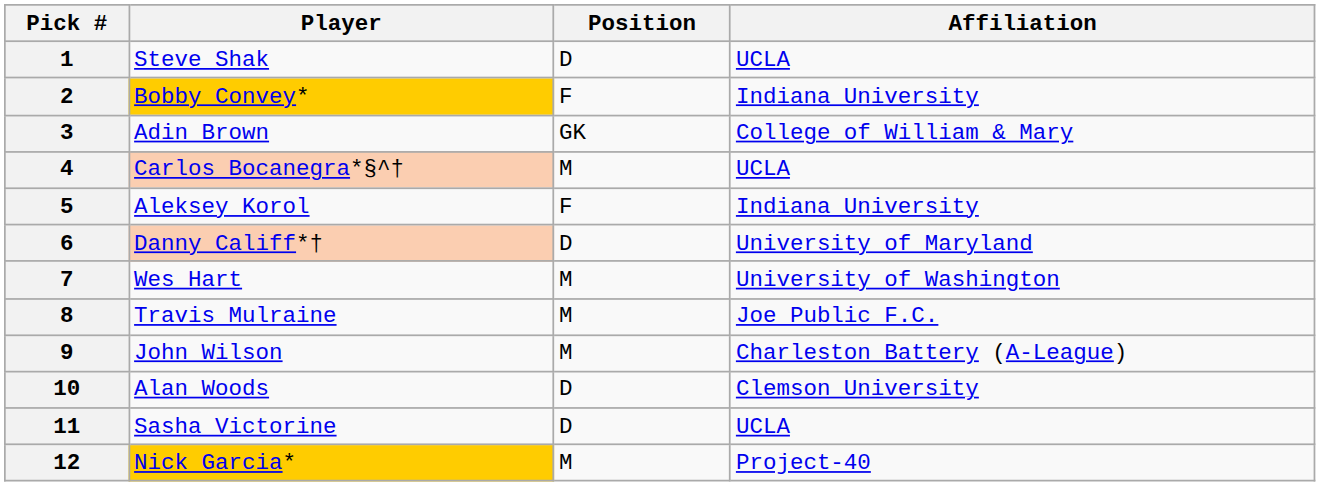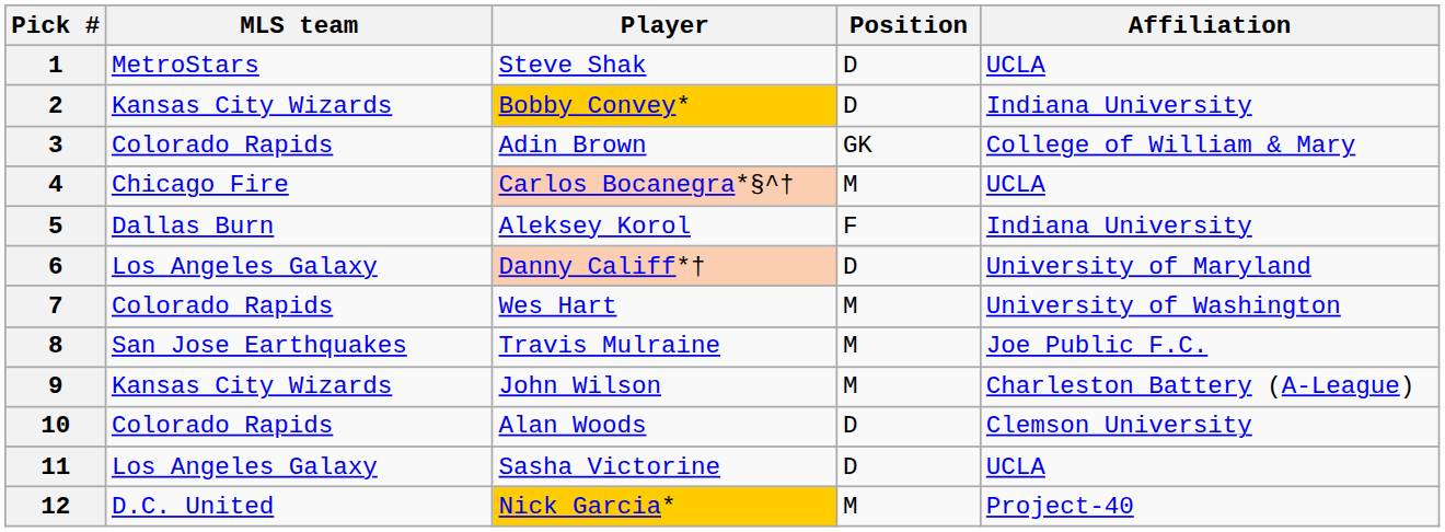 <table class="wikitable sortable">
 <tr>
 <th width=7%>Pick #</th>
+<th width=27%>MLS team</th>
 <th width=24%>Player</th>
 <th width=10%>Position</th>
 <th width=33%>Affiliation</th>
 </tr>
 <tr>
 <th>1</th>
+<td><a href='#'>MetroStars</a></td>
 <td><a href='#'>Steve Shak</a></td>
 <td>D</td>
 <td><a href='#'>UCLA</a></td>
 </tr>
 <tr>
 <th>2</th>
+<td><a href='#'>Kansas City Wizards</a></td>
 <td style="background:#FFCC00"><a href='#'>Bobby Convey</a>*</td>
-<td>F</td>
+<td>D</td>
 <td><a href='#'>Indiana University</a></td>
 </tr>
 <tr>
 <th>3</th>
+<td><a href='#'>Colorado Rapids</a></td>
 <td><a href='#'>Adin Brown</a></td>
 <td>GK</td>
 <td><a href='#'>College of William & Mary</a></td>
 </tr>
 <tr>
 <th>4</th>
+<td><a href='#'>Chicago Fire</a></td>
 <td bgcolor="#FBCEB1"><a href='#'>Carlos Bocanegra</a>*§^†</td>
 <td>M</td>
 <td><a href='#'>UCLA</a></td>
 </tr>
 <tr>
 <th>5</th>
+<td><a href='#'>Dallas Burn</a></td>
 <td><a href='#'>Aleksey Korol</a></td>
 <td>F</td>
 <td><a href='#'>Indiana University</a></td>
 </tr>
 <tr>
 <th>6</th>
+<td><a href='#'>Los Angeles Galaxy</a></td>
 <td bgcolor="#FBCEB1"><a href='#'>Danny Califf</a>*†</td>
 <td>D</td>
 <td><a href='#'>University of Maryland</a></td>
 </tr>
 <tr>
 <th>7</th>
+<td><a href='#'>Colorado Rapids</a></td>
 <td><a href='#'>Wes Hart</a></td>
 <td>M</td>
 <td><a href='#'>University of Washington</a></td>
 </tr>
 <tr>
 <th>8</th>
+<td><a href='#'>San Jose Earthquakes</a></td>
 <td><a href='#'>Travis Mulraine</a></td>
 <td>M</td>
 <td><a href='#'>Joe Public F.C.</a></td>
 </tr>
 <tr>
 <th>9</th>
+<td><a href='#'>Kansas City Wizards</a></td>
 <td><a href='#'>John Wilson</a></td>
 <td>M</td>
 <td><a href='#'>Charleston Battery</a> (<a href='#'>A-League</a>)</td>
 </tr>
 <tr>
 <th>10</th>
+<td><a href='#'>Colorado Rapids</a></td>
 <td><a href='#'>Alan Woods</a></td>
 <td>D</td>
 <td><a href='#'>Clemson University</a></td>
 </tr>
 <tr>
 <th>11</th>
+<td><a href='#'>Los Angeles Galaxy</a></td>
 <td><a href='#'>Sasha Victorine</a></td>
 <td>D</td>
 <td><a href='#'>UCLA</a></td>
 </tr>
 <tr>
 <th>12</th>
+<td><a href='#'>D.C. United</a></td>
 <td style="background:#FFCC00"><a href='#'>Nick Garcia</a>*</td>
 <td>M</td>
 <td><a href='#'>Project-40</a></td>
 </tr>
 </table>
